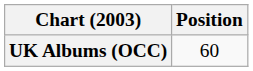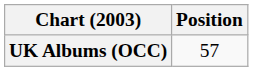 <table class="wikitable plainrowheaders" style="text-align:center;">
 <tr>
 <th scope="col">Chart (2003)</th>
 <th scope="col">Position</th>
 </tr>
 <tr>
 <th scope="row">UK Albums (OCC)</th>
-<td>60</td>
+<td>57</td>
 </tr>
 </table>
